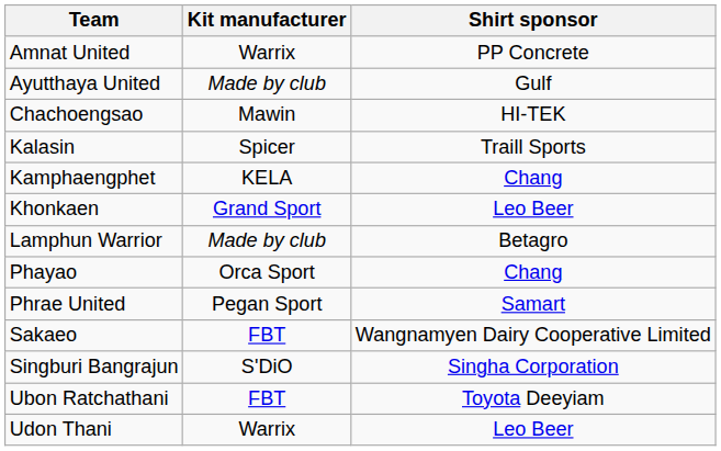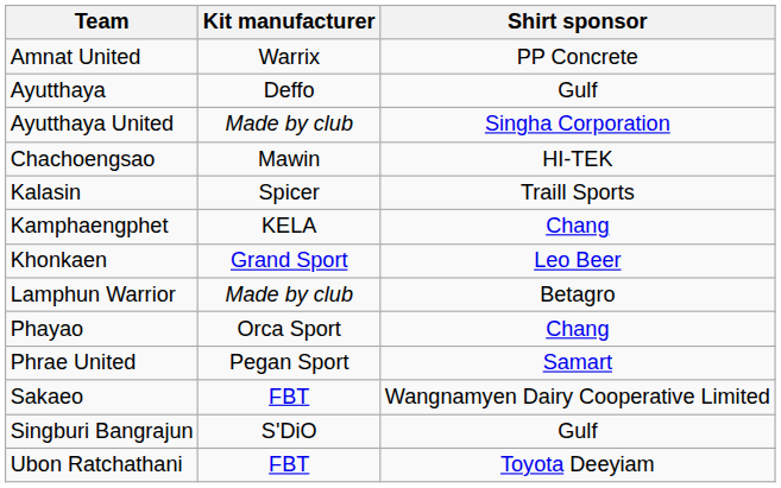 <table class="wikitable sortable" style="text-align: left;">
 <tr>
 <th>Team</th>
 <th>Kit manufacturer</th>
 <th>Shirt sponsor</th>
 </tr>
 <tr>
 <td>Amnat United</td>
 <td align="center">Warrix</td>
 <td align="center">PP Concrete</td>
 </tr>
 <tr>
+<td>Ayutthaya</td>
+<td align="center">Deffo</td>
+<td align="center">Gulf</td>
+</tr>
+<tr>
 <td>Ayutthaya United</td>
 <td align="center"><em>Made by club</em></td>
-<td align="center">Gulf</td>
+<td align="center"><a href='#'>Singha Corporation</a></td>
 </tr>
 <tr>
 <td>Chachoengsao</td>
 <td align="center">Mawin</td>
 <td align="center">HI-TEK</td>
 </tr>
 <tr>
 <td>Kalasin</td>
 <td align="center">Spicer</td>
 <td align="center">Traill Sports</td>
 </tr>
 <tr>
 <td>Kamphaengphet</td>
 <td align="center">KELA</td>
 <td align="center"><a href='#'>Chang</a></td>
 </tr>
 <tr>
 <td>Khonkaen</td>
 <td align="center"><a href='#'>Grand Sport</a></td>
 <td align="center"><a href='#'>Leo Beer</a></td>
 </tr>
 <tr>
 <td>Lamphun Warrior</td>
 <td align="center"><em>Made by club</em></td>
 <td align="center">Betagro</td>
 </tr>
 <tr>
 <td>Phayao</td>
 <td align="center">Orca Sport</td>
 <td align="center"><a href='#'>Chang</a></td>
 </tr>
 <tr>
 <td>Phrae United</td>
 <td align="center">Pegan Sport</td>
 <td align="center"><a href='#'>Samart</a></td>
 </tr>
 <tr>
 <td>Sakaeo</td>
 <td align="center"><a href='#'>FBT</a></td>
 <td align="center">Wangnamyen Dairy Cooperative Limited</td>
 </tr>
 <tr>
 <td>Singburi Bangrajun</td>
 <td align="center">S'DiO</td>
-<td align="center"><a href='#'>Singha Corporation</a></td>
+<td align="center">Gulf</td>
 </tr>
 <tr>
 <td>Ubon Ratchathani</td>
 <td align="center"><a href='#'>FBT</a></td>
 <td align="center"><a href='#'>Toyota</a> Deeyiam</td>
 </tr>
-<tr>
-<td>Udon Thani</td>
-<td align="center">Warrix</td>
-<td align="center"><a href='#'>Leo Beer</a></td>
-</tr>
 </table>
